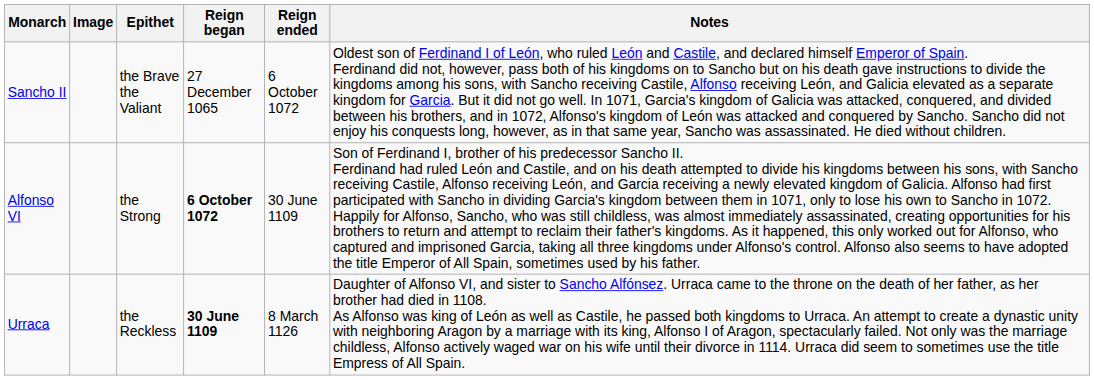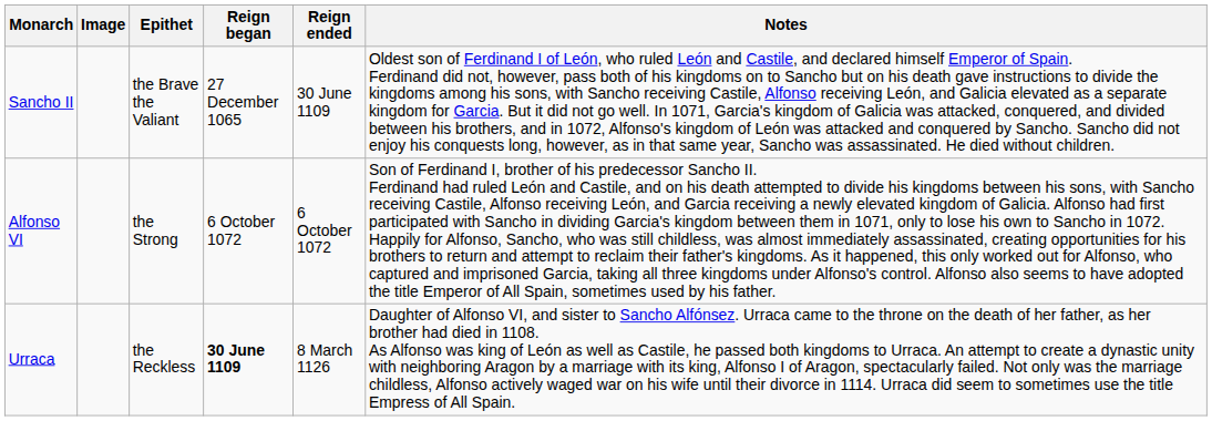 <table class="wikitable">
 <tr>
 <th>Monarch</th>
 <th>Image</th>
 <th>Epithet</th>
 <th>Reign began</th>
 <th>Reign ended</th>
 <th>Notes</th>
 </tr>
 <tr>
 <td><a href='#'>Sancho II</a></td>
 <td></td>
 <td>the Brave<br>the Valiant</td>
 <td>27 December 1065</td>
-<td>6 October 1072</td>
+<td>30 June 1109</td>
 <td>Oldest son of <a href='#'>Ferdinand I of León</a>, who ruled <a href='#'>León</a> and <a href='#'>Castile</a>, and declared himself <a href='#'>Emperor of Spain</a>.<br>Ferdinand did not, however, pass both of his kingdoms on to Sancho but on his death gave instructions to divide the kingdoms among his sons, with Sancho receiving Castile, <a href='#'>Alfonso</a> receiving León, and Galicia elevated as a separate kingdom for <a href='#'>Garcia</a>. But it did not go well. In 1071, Garcia's kingdom of Galicia was attacked, conquered, and divided between his brothers, and in 1072,  Alfonso's kingdom of León was attacked and conquered by Sancho. Sancho did not enjoy his conquests long, however, as in that same year, Sancho was assassinated. He died without children.</td>
 </tr>
 <tr>
 <td><a href='#'>Alfonso VI</a></td>
 <td></td>
 <td>the Strong</td>
-<td><strong>6 October 1072</strong></td>
-<td>30 June 1109</td>
+<td>6 October 1072</td>
+<td>6 October 1072</td>
 <td>Son of Ferdinand I, brother of his predecessor Sancho II.<br>Ferdinand had ruled León and Castile, and on his death attempted to divide his kingdoms between his sons, with Sancho receiving Castile, Alfonso receiving León, and Garcia receiving a newly elevated kingdom of Galicia. Alfonso had first participated with Sancho in dividing Garcia's kingdom between them in 1071, only to lose his own to Sancho in 1072.<br>Happily for Alfonso, Sancho, who was still childless, was almost immediately assassinated, creating opportunities for his brothers to return and attempt to reclaim their father's kingdoms. As it happened, this only worked out for Alfonso, who captured and imprisoned Garcia, taking all three kingdoms under Alfonso's control. Alfonso also seems to have adopted the title Emperor of All Spain, sometimes used by his father.</td>
 </tr>
 <tr>
 <td><a href='#'>Urraca</a></td>
 <td></td>
 <td>the Reckless</td>
 <td><strong>30 June 1109</strong></td>
 <td>8 March 1126</td>
 <td>Daughter of Alfonso VI, and sister to <a href='#'>Sancho Alfónsez</a>. Urraca came to the throne on the death of her father, as her brother had died in 1108.<br>As Alfonso was king of León as well as Castile, he passed both kingdoms to Urraca. An attempt to create a dynastic unity  with neighboring Aragon by a marriage with its king, Alfonso I of Aragon, spectacularly failed. Not only was the marriage childless, Alfonso actively waged war on his wife until their divorce in 1114. Urraca did seem to sometimes use the title Empress of All Spain.</td>
 </tr>
 </table>
